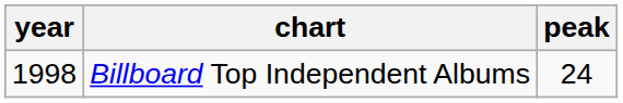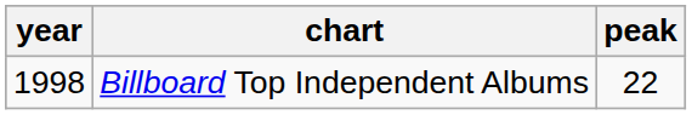 <table class="wikitable" style="text-align:center">
 <tr>
 <th>year</th>
 <th>chart</th>
 <th>peak</th>
 </tr>
 <tr>
 <td>1998</td>
 <td><em><a href='#'>Billboard</a></em> Top Independent Albums</td>
-<td>24</td>
+<td>22</td>
 </tr>
 </table>
